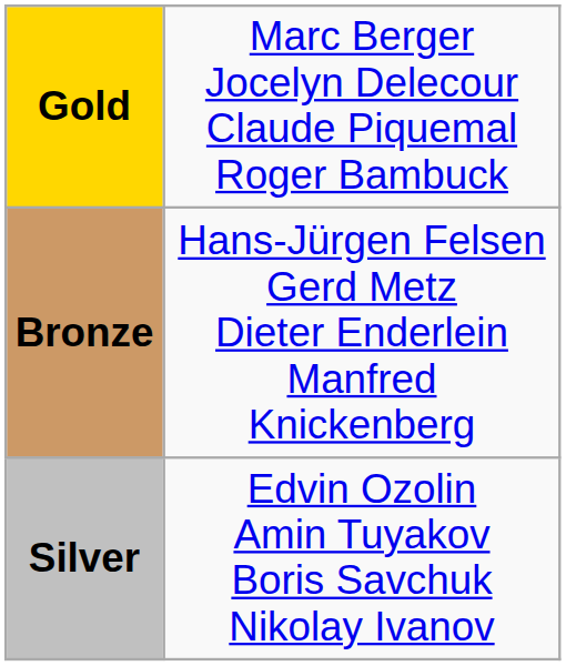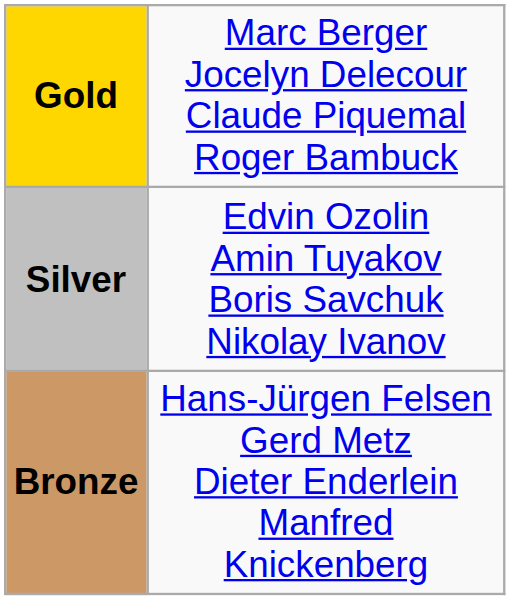 <table class="wikitable" style="text-align:center; " width="35%">
 <tr>
 <td bgcolor="gold"><strong>Gold</strong></td>
 <td><a href='#'>Marc Berger</a><br><a href='#'>Jocelyn Delecour</a><br><a href='#'>Claude Piquemal</a><br><a href='#'>Roger Bambuck</a><br><small><em></em></small></td>
 </tr>
 <tr>
+<td bgcolor="silver"><strong>Silver</strong></td>
+<td><a href='#'>Edvin Ozolin</a><br><a href='#'>Amin Tuyakov</a><br><a href='#'>Boris Savchuk</a><br><a href='#'>Nikolay Ivanov</a><br><small><em></em></small></td>
+</tr>
+<tr>
 <td bgcolor="CC9966"><strong>Bronze</strong></td>
 <td><a href='#'>Hans-Jürgen Felsen</a><br><a href='#'>Gerd Metz</a><br><a href='#'>Dieter Enderlein</a><br><a href='#'>Manfred Knickenberg</a><br><small><em></em></small></td>
 </tr>
-<tr>
-<td bgcolor="silver"><strong>Silver</strong></td>
-<td><a href='#'>Edvin Ozolin</a><br><a href='#'>Amin Tuyakov</a><br><a href='#'>Boris Savchuk</a><br><a href='#'>Nikolay Ivanov</a><br><small><em></em></small></td>
-</tr>
 </table>
